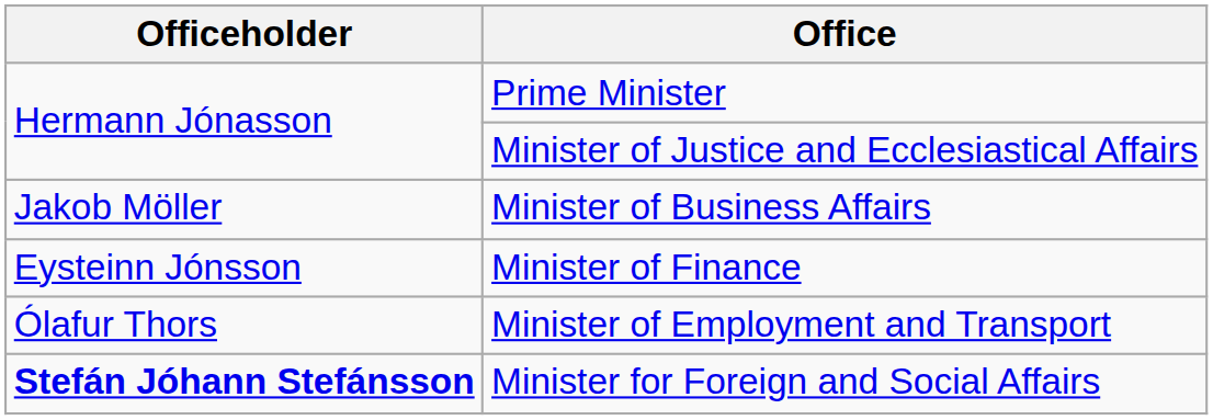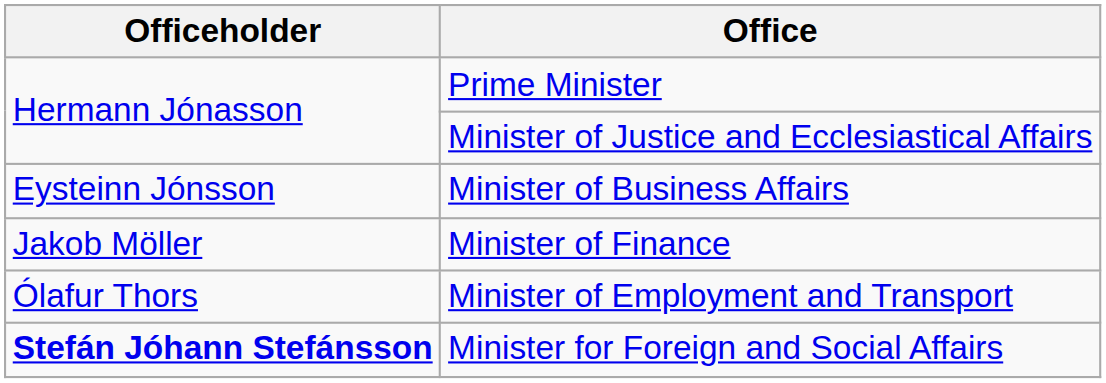 <table class="wikitable">
 <tr>
 <th>Officeholder</th>
 <th>Office</th>
 </tr>
 <tr>
 <td rowspan=2><a href='#'>Hermann Jónasson</a></td>
 <td><a href='#'>Prime Minister</a></td>
 </tr>
 <tr>
 <td><a href='#'>Minister of Justice and Ecclesiastical Affairs</a></td>
 </tr>
 <tr>
-<td><a href='#'>Jakob Möller</a></td>
+<td><a href='#'>Eysteinn Jónsson</a></td>
 <td><a href='#'>Minister of Business Affairs</a></td>
 </tr>
 <tr>
-<td><a href='#'>Eysteinn Jónsson</a></td>
+<td><a href='#'>Jakob Möller</a></td>
 <td><a href='#'>Minister of Finance</a></td>
 </tr>
 <tr>
 <td><a href='#'>Ólafur Thors</a></td>
 <td><a href='#'>Minister of Employment and Transport</a></td>
 </tr>
 <tr>
 <td><strong><a href='#'>Stefán Jóhann Stefánsson</a></strong></td>
 <td><a href='#'>Minister for Foreign and Social Affairs</a></td>
 </tr>
 </table>
